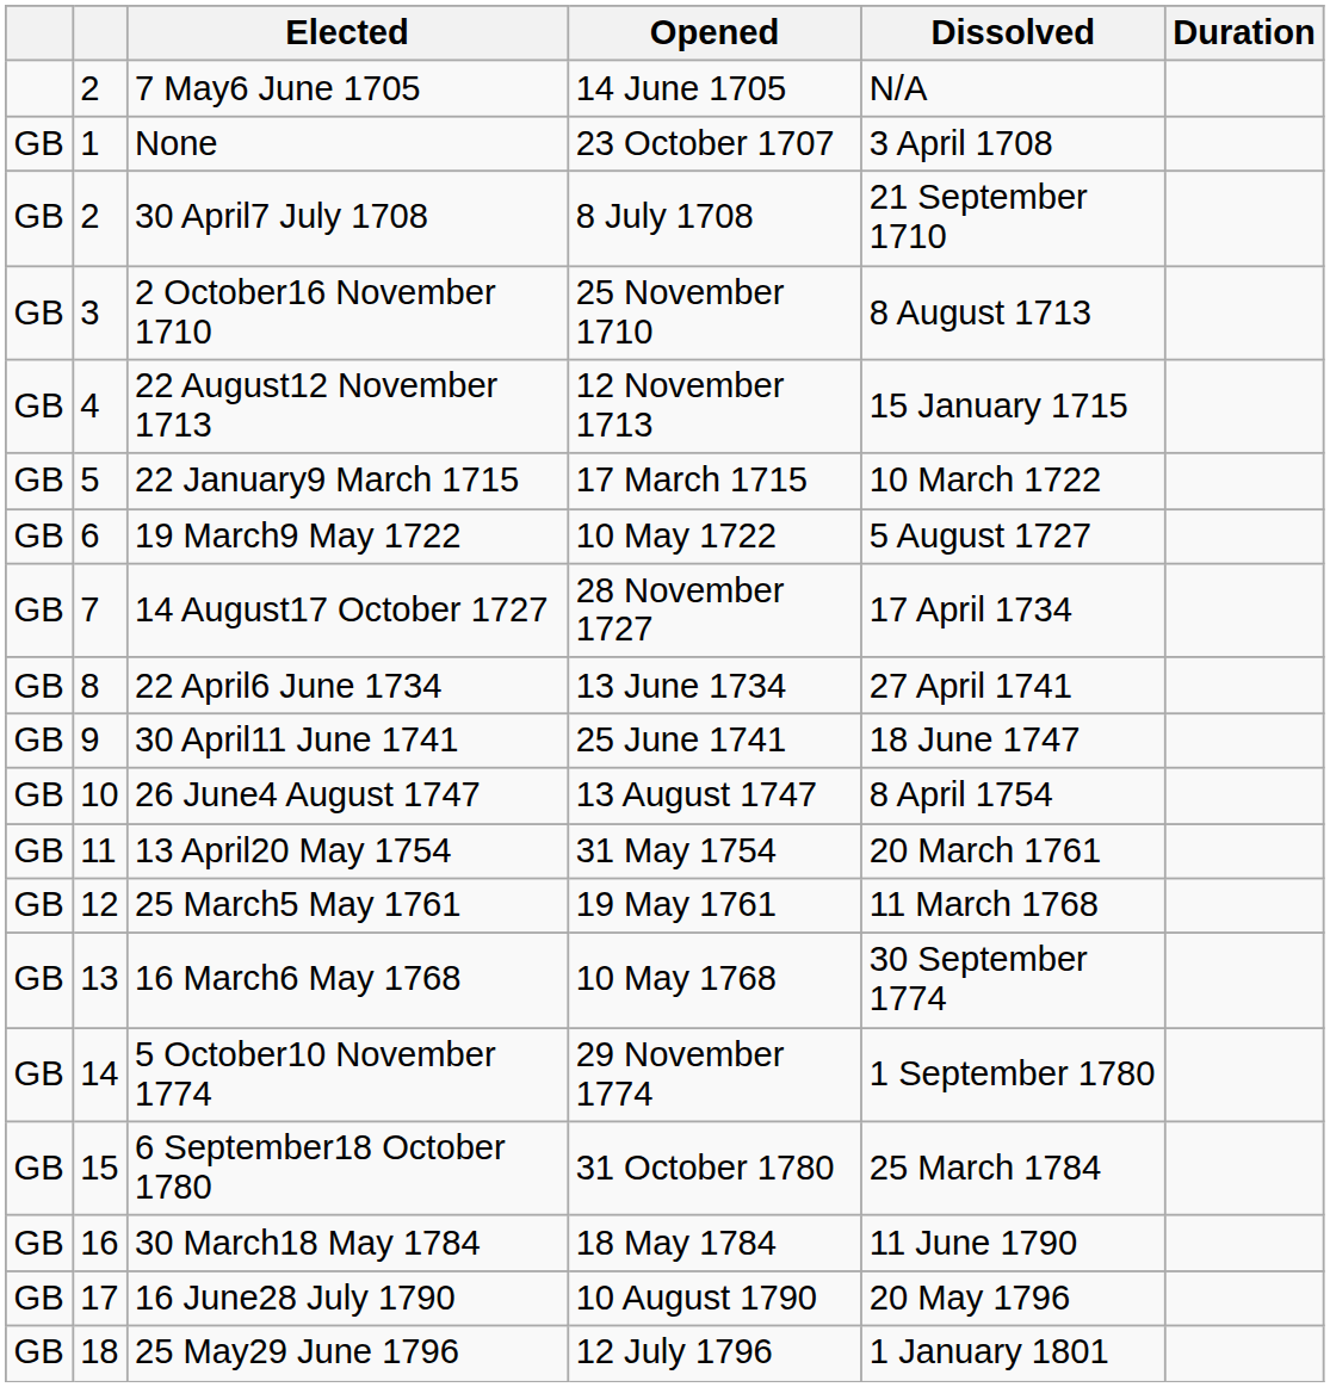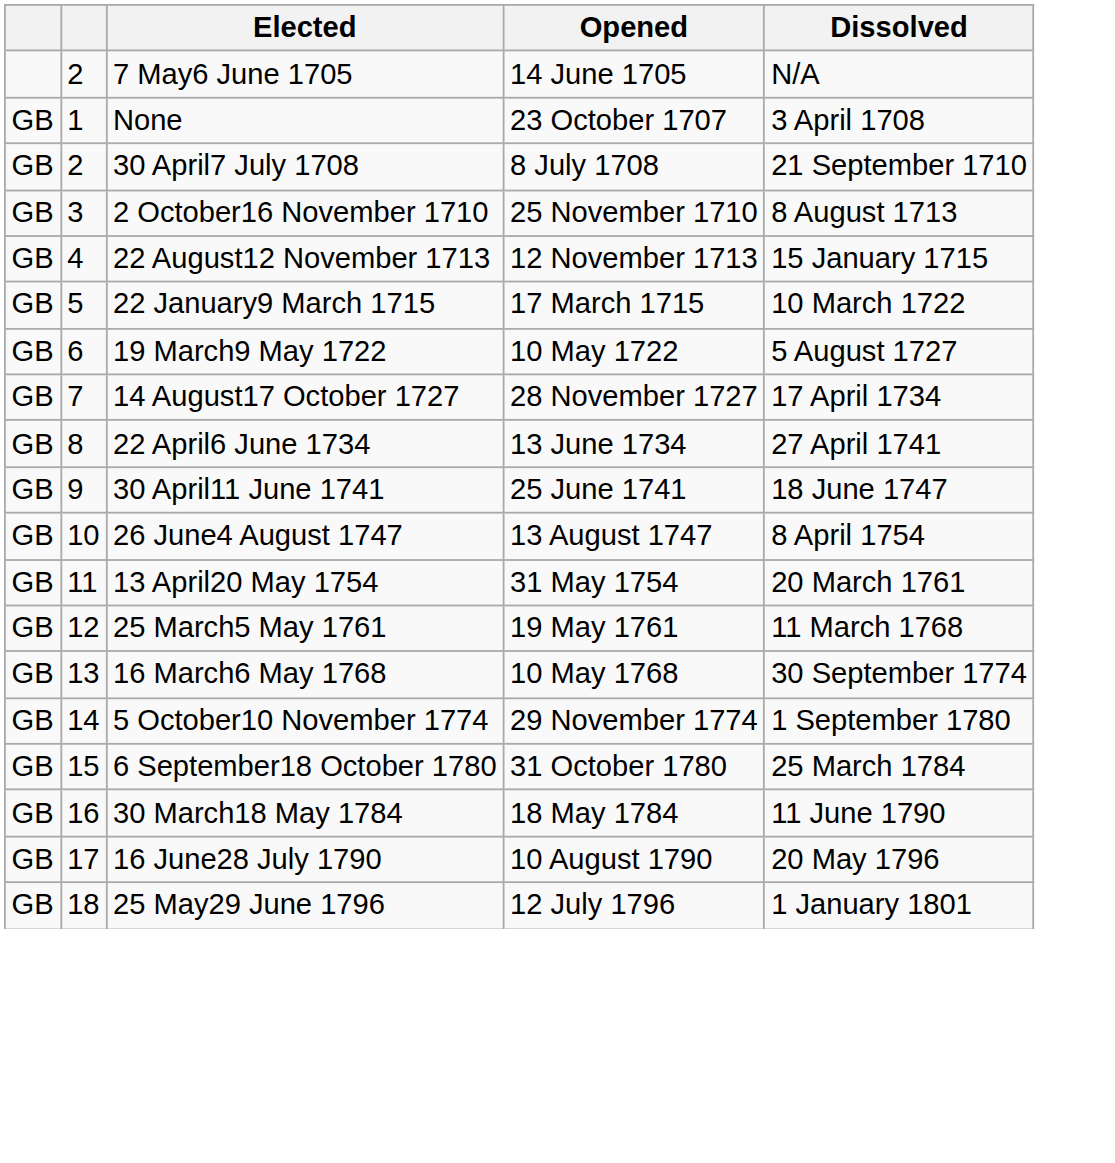 <table class="wikitable sortable">
 <tr>
 <th class=unsortable></th>
 <th></th>
 <th class=unsortable>Elected</th>
 <th>Opened</th>
 <th data-sort-type="date">Dissolved</th>
-<th>Duration</th>
 </tr>
 <tr>
 <td></td>
 <td>2</td>
 <td>7 May6 June 1705</td>
 <td>14 June 1705</td>
 <td data-sort-value="23 October 1707">N/A</td>
-<td></td>
 </tr>
 <tr>
 <td>GB</td>
 <td>1</td>
 <td>None</td>
 <td>23 October 1707</td>
 <td>3 April 1708</td>
-<td><em></em></td>
 </tr>
 <tr>
 <td>GB</td>
 <td>2</td>
 <td>30 April7 July 1708</td>
 <td>8 July 1708</td>
 <td>21 September 1710</td>
-<td></td>
 </tr>
 <tr>
 <td>GB</td>
 <td>3</td>
 <td>2 October16 November 1710</td>
 <td>25 November 1710</td>
 <td>8 August 1713</td>
-<td></td>
 </tr>
 <tr>
 <td>GB</td>
 <td>4</td>
 <td>22 August12 November 1713</td>
 <td>12 November 1713</td>
 <td>15 January 1715</td>
-<td></td>
 </tr>
 <tr>
 <td>GB</td>
 <td>5</td>
 <td>22 January9 March 1715</td>
 <td>17 March 1715</td>
 <td>10 March 1722</td>
-<td></td>
 </tr>
 <tr>
 <td>GB</td>
 <td>6</td>
 <td>19 March9 May 1722</td>
 <td>10 May 1722</td>
 <td>5 August 1727</td>
-<td></td>
 </tr>
 <tr>
 <td>GB</td>
 <td>7</td>
 <td>14 August17 October 1727</td>
 <td>28 November 1727</td>
 <td>17 April 1734</td>
-<td></td>
 </tr>
 <tr>
 <td>GB</td>
 <td>8</td>
 <td>22 April6 June 1734</td>
 <td>13 June 1734</td>
 <td>27 April 1741</td>
-<td></td>
 </tr>
 <tr>
 <td>GB</td>
 <td>9</td>
 <td>30 April11 June 1741</td>
 <td>25 June 1741</td>
 <td>18 June 1747</td>
-<td></td>
 </tr>
 <tr>
 <td>GB</td>
 <td>10</td>
 <td>26 June4 August 1747</td>
 <td>13 August 1747</td>
 <td>8 April 1754</td>
-<td></td>
 </tr>
 <tr>
 <td>GB</td>
 <td>11</td>
 <td>13 April20 May 1754</td>
 <td>31 May 1754</td>
 <td>20 March 1761</td>
-<td></td>
 </tr>
 <tr>
 <td>GB</td>
 <td>12</td>
 <td>25 March5 May 1761</td>
 <td>19 May 1761</td>
 <td>11 March 1768</td>
-<td></td>
 </tr>
 <tr>
 <td>GB</td>
 <td>13</td>
 <td>16 March6 May 1768</td>
 <td>10 May 1768</td>
 <td>30 September 1774</td>
-<td></td>
 </tr>
 <tr>
 <td>GB</td>
 <td>14</td>
 <td>5 October10 November 1774</td>
 <td>29 November 1774</td>
 <td>1 September 1780</td>
-<td></td>
 </tr>
 <tr>
 <td>GB</td>
 <td>15</td>
 <td>6 September18 October 1780</td>
 <td>31 October 1780</td>
 <td>25 March 1784</td>
-<td></td>
 </tr>
 <tr>
 <td>GB</td>
 <td>16</td>
 <td>30 March18 May 1784</td>
 <td>18 May 1784</td>
 <td>11 June 1790</td>
-<td></td>
 </tr>
 <tr>
 <td>GB</td>
 <td>17</td>
 <td>16 June28 July 1790</td>
 <td>10 August 1790</td>
 <td>20 May 1796</td>
-<td></td>
 </tr>
 <tr>
 <td>GB</td>
 <td>18</td>
 <td>25 May29 June 1796</td>
 <td>12 July 1796</td>
 <td data-sort-value="1 January 1801">1 January 1801</td>
-<td></td>
 </tr>
 </table>
